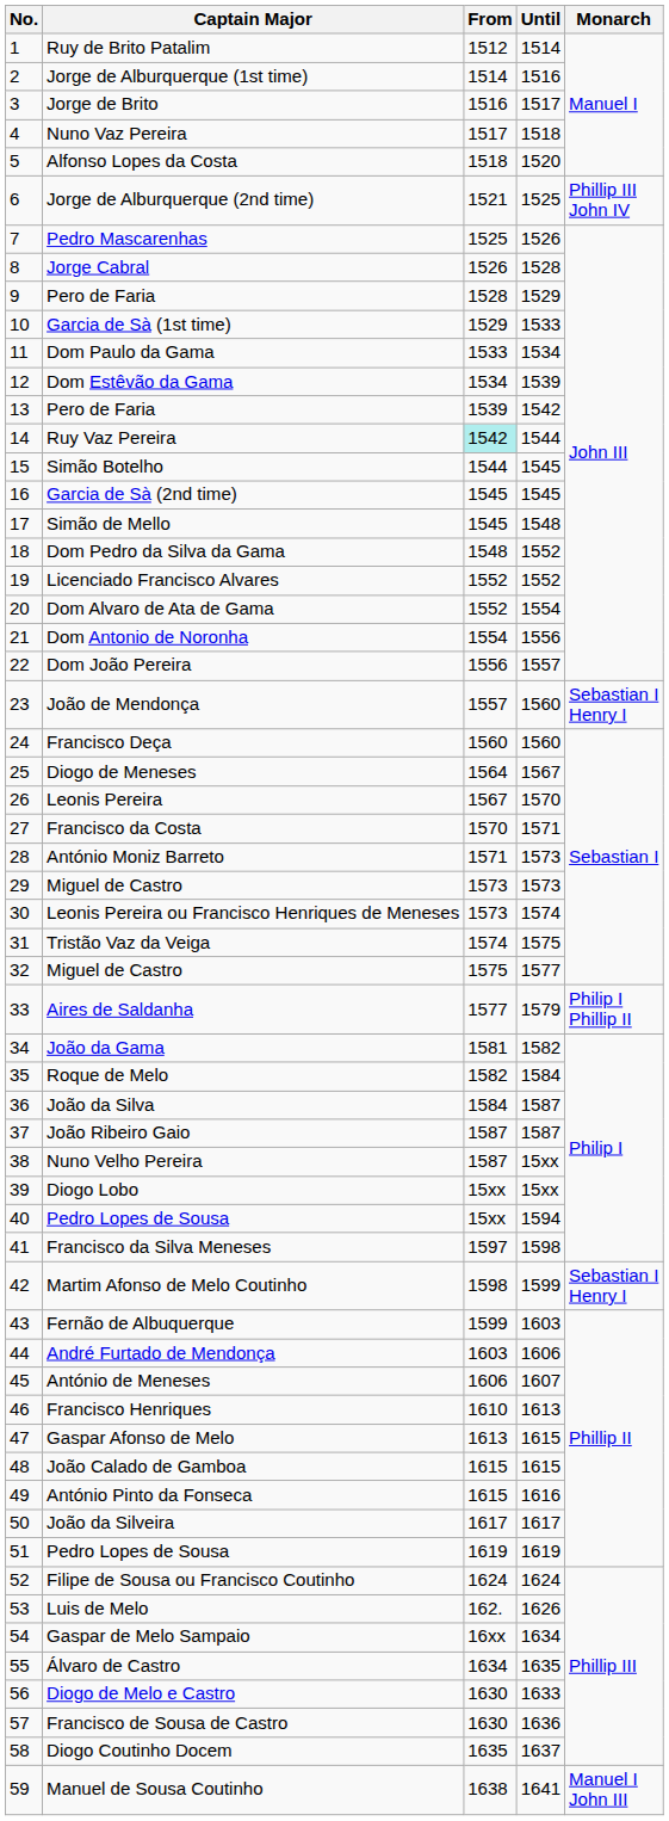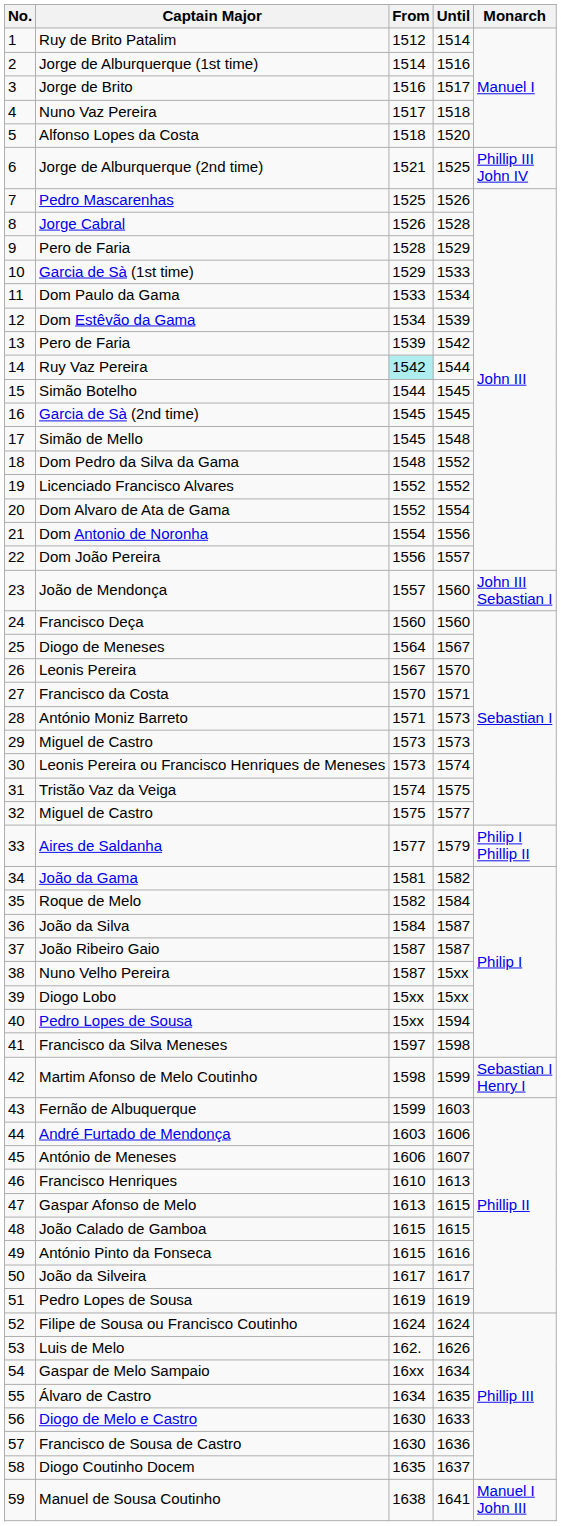 <table class="wikitable">
 <tr>
 <th>No.</th>
 <th>Captain Major</th>
 <th>From</th>
 <th>Until</th>
 <th>Monarch</th>
 </tr>
 <tr>
 <td>1</td>
 <td>Ruy de Brito Patalim</td>
 <td>1512</td>
 <td>1514</td>
 <td rowspan="5"><a href='#'>Manuel I</a></td>
 </tr>
 <tr>
 <td>2</td>
 <td>Jorge de Alburquerque (1st time)</td>
 <td>1514</td>
 <td>1516</td>
 </tr>
 <tr>
 <td>3</td>
 <td>Jorge de Brito</td>
 <td>1516</td>
 <td>1517</td>
 </tr>
 <tr>
 <td>4</td>
 <td>Nuno Vaz Pereira</td>
 <td>1517</td>
 <td>1518</td>
 </tr>
 <tr>
 <td>5</td>
 <td>Alfonso Lopes da Costa</td>
 <td>1518</td>
 <td>1520</td>
 </tr>
 <tr>
 <td>6</td>
 <td>Jorge de Alburquerque (2nd time)</td>
 <td>1521</td>
 <td>1525</td>
 <td><a href='#'>Phillip III</a><br><a href='#'>John IV</a></td>
 </tr>
 <tr>
 <td>7</td>
 <td><a href='#'>Pedro Mascarenhas</a></td>
 <td>1525</td>
 <td>1526</td>
 <td rowspan="16"><a href='#'>John III</a></td>
 </tr>
 <tr>
 <td>8</td>
 <td><a href='#'>Jorge Cabral</a></td>
 <td>1526</td>
 <td>1528</td>
 </tr>
 <tr>
 <td>9</td>
 <td>Pero de Faria</td>
 <td>1528</td>
 <td>1529</td>
 </tr>
 <tr>
 <td>10</td>
 <td><a href='#'>Garcia de Sà</a> (1st time)</td>
 <td>1529</td>
 <td>1533</td>
 </tr>
 <tr>
 <td>11</td>
 <td>Dom Paulo da Gama</td>
 <td>1533</td>
 <td>1534</td>
 </tr>
 <tr>
 <td>12</td>
 <td>Dom <a href='#'>Estêvão da Gama</a></td>
 <td>1534</td>
 <td>1539</td>
 </tr>
 <tr>
 <td>13</td>
 <td>Pero de Faria</td>
 <td>1539</td>
 <td>1542</td>
 </tr>
 <tr>
 <td>14</td>
 <td>Ruy Vaz Pereira</td>
 <td style="background: paleturquoise;">1542</td>
 <td>1544</td>
 </tr>
 <tr>
 <td>15</td>
 <td>Simão Botelho</td>
 <td>1544</td>
 <td>1545</td>
 </tr>
 <tr>
 <td>16</td>
 <td><a href='#'>Garcia de Sà</a> (2nd time)</td>
 <td>1545</td>
 <td>1545</td>
 </tr>
 <tr>
 <td>17</td>
 <td>Simão de Mello</td>
 <td>1545</td>
 <td>1548</td>
 </tr>
 <tr>
 <td>18</td>
 <td>Dom Pedro da Silva da Gama</td>
 <td>1548</td>
 <td>1552</td>
 </tr>
 <tr>
 <td>19</td>
 <td>Licenciado Francisco Alvares</td>
 <td>1552</td>
 <td>1552</td>
 </tr>
 <tr>
 <td>20</td>
 <td>Dom Alvaro de Ata de Gama</td>
 <td>1552</td>
 <td>1554</td>
 </tr>
 <tr>
 <td>21</td>
 <td>Dom <a href='#'>Antonio de Noronha</a></td>
 <td>1554</td>
 <td>1556</td>
 </tr>
 <tr>
 <td>22</td>
 <td>Dom João Pereira</td>
 <td>1556</td>
 <td>1557</td>
 </tr>
 <tr>
 <td>23</td>
 <td>João de Mendonça</td>
 <td>1557</td>
 <td>1560</td>
-<td><a href='#'>Sebastian I</a><br><a href='#'>Henry I</a></td>
+<td><a href='#'>John III</a><br><a href='#'>Sebastian I</a></td>
 </tr>
 <tr>
 <td>24</td>
 <td>Francisco Deça</td>
 <td>1560</td>
 <td>1560</td>
 <td rowspan="9"><a href='#'>Sebastian I</a></td>
 </tr>
 <tr>
 <td>25</td>
 <td>Diogo de Meneses</td>
 <td>1564</td>
 <td>1567</td>
 </tr>
 <tr>
 <td>26</td>
 <td>Leonis Pereira</td>
 <td>1567</td>
 <td>1570</td>
 </tr>
 <tr>
 <td>27</td>
 <td>Francisco da Costa</td>
 <td>1570</td>
 <td>1571</td>
 </tr>
 <tr>
 <td>28</td>
 <td>António Moniz Barreto</td>
 <td>1571</td>
 <td>1573</td>
 </tr>
 <tr>
 <td>29</td>
 <td>Miguel de Castro</td>
 <td>1573</td>
 <td>1573</td>
 </tr>
 <tr>
 <td>30</td>
 <td>Leonis Pereira ou Francisco Henriques de Meneses</td>
 <td>1573</td>
 <td>1574</td>
 </tr>
 <tr>
 <td>31</td>
 <td>Tristão Vaz da Veiga</td>
 <td>1574</td>
 <td>1575</td>
 </tr>
 <tr>
 <td>32</td>
 <td>Miguel de Castro</td>
 <td>1575</td>
 <td>1577</td>
 </tr>
 <tr>
 <td>33</td>
 <td><a href='#'>Aires de Saldanha</a></td>
 <td>1577</td>
 <td>1579</td>
 <td><a href='#'>Philip I</a><br><a href='#'>Phillip II</a></td>
 </tr>
 <tr>
 <td>34</td>
 <td><a href='#'>João da Gama</a></td>
 <td>1581</td>
 <td>1582</td>
 <td rowspan="8"><a href='#'>Philip I</a></td>
 </tr>
 <tr>
 <td>35</td>
 <td>Roque de Melo</td>
 <td>1582</td>
 <td>1584</td>
 </tr>
 <tr>
 <td>36</td>
 <td>João da Silva</td>
 <td>1584</td>
 <td>1587</td>
 </tr>
 <tr>
 <td>37</td>
 <td>João Ribeiro Gaio</td>
 <td>1587</td>
 <td>1587</td>
 </tr>
 <tr>
 <td>38</td>
 <td>Nuno Velho Pereira</td>
 <td>1587</td>
 <td>15xx</td>
 </tr>
 <tr>
 <td>39</td>
 <td>Diogo Lobo</td>
 <td>15xx</td>
 <td>15xx</td>
 </tr>
 <tr>
 <td>40</td>
 <td><a href='#'>Pedro Lopes de Sousa</a></td>
 <td>15xx</td>
 <td>1594</td>
 </tr>
 <tr>
 <td>41</td>
 <td>Francisco da Silva Meneses</td>
 <td>1597</td>
 <td>1598</td>
 </tr>
 <tr>
 <td>42</td>
 <td>Martim Afonso de Melo Coutinho</td>
 <td>1598</td>
 <td>1599</td>
 <td><a href='#'>Sebastian I</a><br><a href='#'>Henry I</a></td>
 </tr>
 <tr>
 <td>43</td>
 <td>Fernão de Albuquerque</td>
 <td>1599</td>
 <td>1603</td>
 <td rowspan="9"><a href='#'>Phillip II</a></td>
 </tr>
 <tr>
 <td>44</td>
 <td><a href='#'>André Furtado de Mendonça</a></td>
 <td>1603</td>
 <td>1606</td>
 </tr>
 <tr>
 <td>45</td>
 <td>António de Meneses</td>
 <td>1606</td>
 <td>1607</td>
 </tr>
 <tr>
 <td>46</td>
 <td>Francisco Henriques</td>
 <td>1610</td>
 <td>1613</td>
 </tr>
 <tr>
 <td>47</td>
 <td>Gaspar Afonso de Melo</td>
 <td>1613</td>
 <td>1615</td>
 </tr>
 <tr>
 <td>48</td>
 <td>João Calado de Gamboa</td>
 <td>1615</td>
 <td>1615</td>
 </tr>
 <tr>
 <td>49</td>
 <td>António Pinto da Fonseca</td>
 <td>1615</td>
 <td>1616</td>
 </tr>
 <tr>
 <td>50</td>
 <td>João da Silveira</td>
 <td>1617</td>
 <td>1617</td>
 </tr>
 <tr>
 <td>51</td>
 <td>Pedro Lopes de Sousa</td>
 <td>1619</td>
 <td>1619</td>
 </tr>
 <tr>
 <td>52</td>
 <td>Filipe de Sousa ou Francisco Coutinho</td>
 <td>1624</td>
 <td>1624</td>
 <td rowspan="7"><a href='#'>Phillip III</a></td>
 </tr>
 <tr>
 <td>53</td>
 <td>Luis de Melo</td>
 <td>162.</td>
 <td>1626</td>
 </tr>
 <tr>
 <td>54</td>
 <td>Gaspar de Melo Sampaio</td>
 <td>16xx</td>
 <td>1634</td>
 </tr>
 <tr>
 <td>55</td>
 <td>Álvaro de Castro</td>
 <td>1634</td>
 <td>1635</td>
 </tr>
 <tr>
 <td>56</td>
 <td><a href='#'>Diogo de Melo e Castro</a></td>
 <td>1630</td>
 <td>1633</td>
 </tr>
 <tr>
 <td>57</td>
 <td>Francisco de Sousa de Castro</td>
 <td>1630</td>
 <td>1636</td>
 </tr>
 <tr>
 <td>58</td>
 <td>Diogo Coutinho Docem</td>
 <td>1635</td>
 <td>1637</td>
 </tr>
 <tr>
 <td>59</td>
 <td>Manuel de Sousa Coutinho</td>
 <td>1638</td>
 <td>1641</td>
 <td><a href='#'>Manuel I</a><br><a href='#'>John III</a></td>
 </tr>
 </table>
